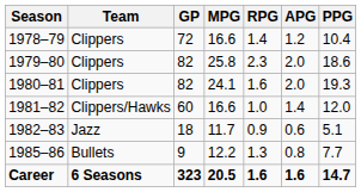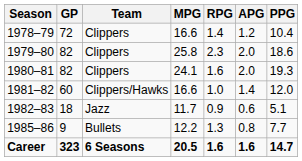 <table class="wikitable">
 <tr>
 <th>Season</th>
+<th>GP</th>
 <th>Team</th>
-<th>GP</th>
 <th>MPG</th>
 <th>RPG</th>
 <th>APG</th>
 <th>PPG</th>
 </tr>
 <tr>
 <td>1978–79</td>
+<td>72</td>
 <td>Clippers</td>
-<td>72</td>
 <td>16.6</td>
 <td>1.4</td>
 <td>1.2</td>
 <td>10.4</td>
 </tr>
 <tr>
 <td>1979–80</td>
+<td>82</td>
 <td>Clippers</td>
-<td>82</td>
 <td>25.8</td>
 <td>2.3</td>
 <td>2.0</td>
 <td>18.6</td>
 </tr>
 <tr>
 <td>1980–81</td>
+<td>82</td>
 <td>Clippers</td>
-<td>82</td>
 <td>24.1</td>
 <td>1.6</td>
 <td>2.0</td>
 <td>19.3</td>
 </tr>
 <tr>
 <td>1981–82</td>
+<td>60</td>
 <td>Clippers/Hawks</td>
-<td>60</td>
 <td>16.6</td>
 <td>1.0</td>
 <td>1.4</td>
 <td>12.0</td>
 </tr>
 <tr>
 <td>1982–83</td>
+<td>18</td>
 <td>Jazz</td>
-<td>18</td>
 <td>11.7</td>
 <td>0.9</td>
 <td>0.6</td>
 <td>5.1</td>
 </tr>
 <tr>
 <td>1985–86</td>
+<td>9</td>
 <td>Bullets</td>
-<td>9</td>
 <td>12.2</td>
 <td>1.3</td>
 <td>0.8</td>
 <td>7.7</td>
 </tr>
 <tr>
 <td><strong>Career</strong></td>
+<td><strong>323</strong></td>
 <td><strong>6 Seasons</strong></td>
-<td><strong>323</strong></td>
 <td><strong>20.5</strong></td>
 <td><strong>1.6</strong></td>
 <td><strong>1.6</strong></td>
 <td><strong>14.7</strong></td>
 </tr>
 </table>
